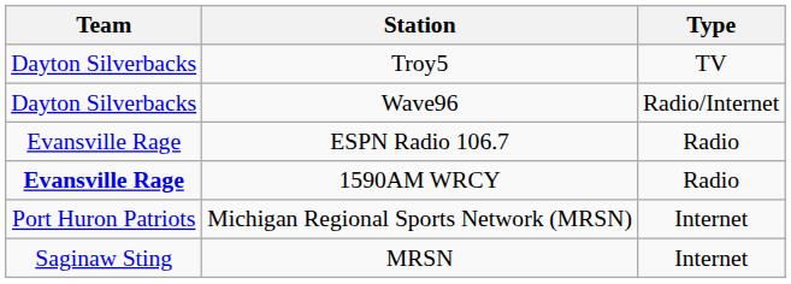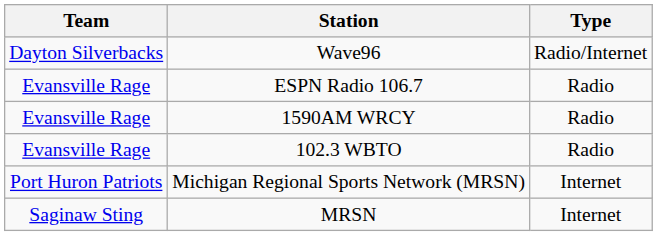 <table class="wikitable" style="font-size: 95%; text-align: center;">
 <tr>
 <th>Team</th>
 <th>Station</th>
 <th>Type</th>
-</tr>
-<tr>
-<td><a href='#'>Dayton Silverbacks</a></td>
-<td>Troy5</td>
-<td>TV</td>
 </tr>
 <tr>
 <td><a href='#'>Dayton Silverbacks</a></td>
 <td>Wave96</td>
 <td>Radio/Internet</td>
 </tr>
 <tr>
 <td><a href='#'>Evansville Rage</a></td>
 <td>ESPN Radio 106.7</td>
 <td>Radio</td>
 </tr>
 <tr>
-<td><strong><a href='#'>Evansville Rage</a></strong></td>
+<td><a href='#'>Evansville Rage</a></td>
 <td>1590AM WRCY</td>
+<td>Radio</td>
+</tr>
+<tr>
+<td><a href='#'>Evansville Rage</a></td>
+<td>102.3 WBTO</td>
 <td>Radio</td>
 </tr>
 <tr>
 <td><a href='#'>Port Huron Patriots</a></td>
 <td>Michigan Regional Sports Network (MRSN)</td>
 <td>Internet</td>
 </tr>
 <tr>
 <td><a href='#'>Saginaw Sting</a></td>
 <td>MRSN</td>
 <td>Internet</td>
 </tr>
 </table>
